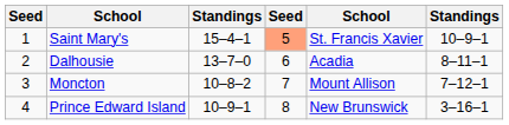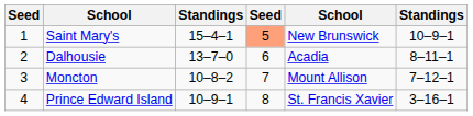 <table class="wikitable">
 <tr>
 <th>Seed</th>
 <th>School</th>
 <th>Standings</th>
 <th>Seed</th>
 <th>School</th>
 <th>Standings</th>
 </tr>
 <tr>
 <td align=center>1</td>
 <td><a href='#'>Saint Mary's</a></td>
 <td align=center>15–4–1</td>
 <td align=center style="background: lightsalmon;">5</td>
-<td><a href='#'>St. Francis Xavier</a></td>
+<td><a href='#'>New Brunswick</a></td>
 <td align=center>10–9–1</td>
 </tr>
 <tr>
 <td align=center>2</td>
 <td><a href='#'>Dalhousie</a></td>
 <td align=center>13–7–0</td>
 <td align=center>6</td>
 <td><a href='#'>Acadia</a></td>
 <td align=center>8–11–1</td>
 </tr>
 <tr>
 <td align=center>3</td>
 <td><a href='#'>Moncton</a></td>
 <td align=center>10–8–2</td>
 <td align=center>7</td>
 <td><a href='#'>Mount Allison</a></td>
 <td align=center>7–12–1</td>
 </tr>
 <tr>
 <td align=center>4</td>
 <td><a href='#'>Prince Edward Island</a></td>
 <td align=center>10–9–1</td>
 <td align=center>8</td>
-<td><a href='#'>New Brunswick</a></td>
+<td><a href='#'>St. Francis Xavier</a></td>
 <td align=center>3–16–1</td>
 </tr>
 </table>
